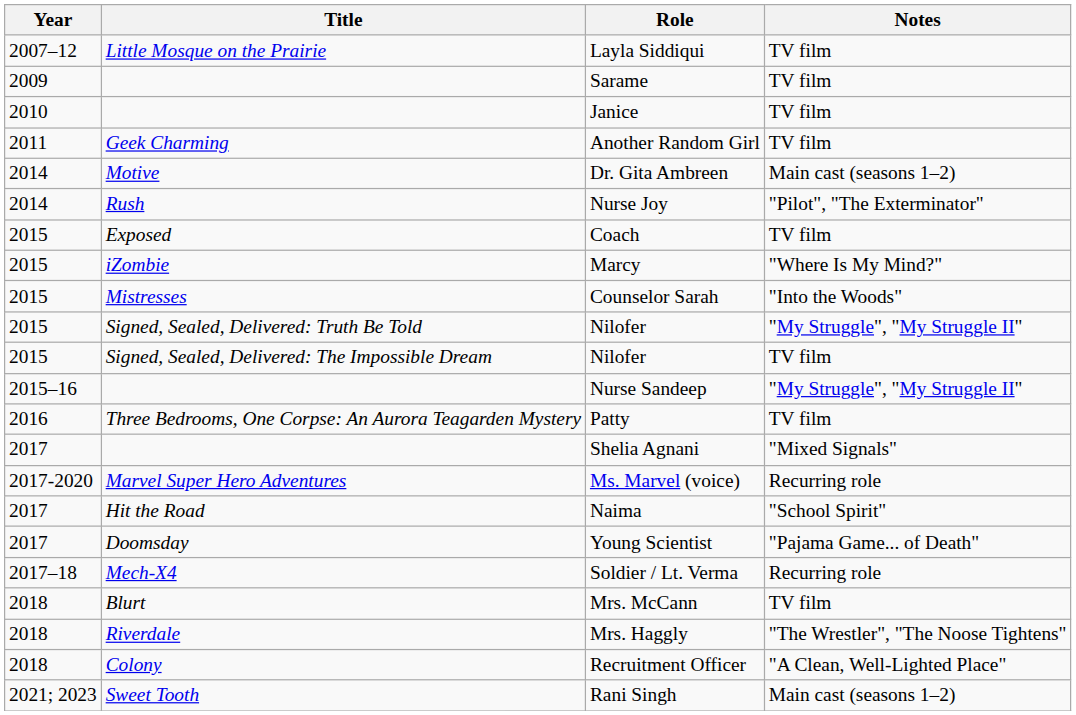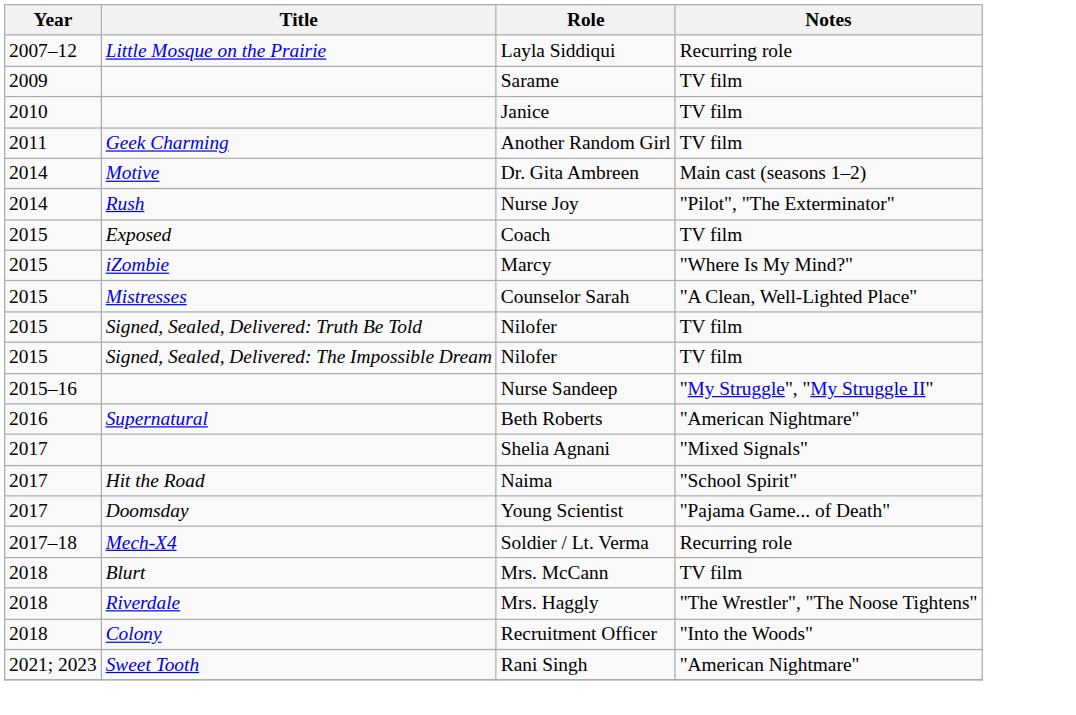 <table class="wikitable sortable">
 <tr>
 <th>Year</th>
 <th>Title</th>
 <th>Role</th>
 <th class="unsortable">Notes</th>
 </tr>
 <tr>
 <td>2007–12</td>
 <td><em><a href='#'>Little Mosque on the Prairie</a></em></td>
 <td>Layla Siddiqui</td>
-<td>TV film</td>
+<td>Recurring role</td>
 </tr>
 <tr>
 <td>2009</td>
 <td><em></em></td>
 <td>Sarame</td>
 <td>TV film</td>
 </tr>
 <tr>
 <td>2010</td>
 <td><em></em></td>
 <td>Janice</td>
 <td>TV film</td>
 </tr>
 <tr>
 <td>2011</td>
 <td><em><a href='#'>Geek Charming</a></em></td>
 <td>Another Random Girl</td>
 <td>TV film</td>
 </tr>
 <tr>
 <td>2014</td>
 <td><em><a href='#'>Motive</a></em></td>
 <td>Dr. Gita Ambreen</td>
 <td>Main cast (seasons 1–2)</td>
 </tr>
 <tr>
 <td>2014</td>
 <td><em><a href='#'>Rush</a></em></td>
 <td>Nurse Joy</td>
 <td>"Pilot", "The Exterminator"</td>
 </tr>
 <tr>
 <td>2015</td>
 <td><em>Exposed</em></td>
 <td>Coach</td>
 <td>TV film</td>
 </tr>
 <tr>
 <td>2015</td>
 <td><em><a href='#'>iZombie</a></em></td>
 <td>Marcy</td>
 <td>"Where Is My Mind?"</td>
 </tr>
 <tr>
 <td>2015</td>
 <td><em><a href='#'>Mistresses</a></em></td>
 <td>Counselor Sarah</td>
-<td>"Into the Woods"</td>
+<td>"A Clean, Well-Lighted Place"</td>
 </tr>
 <tr>
 <td>2015</td>
 <td><em>Signed, Sealed, Delivered: Truth Be Told</em></td>
 <td>Nilofer</td>
-<td>"<a href='#'>My Struggle</a>", "<a href='#'>My Struggle II</a>"</td>
+<td>TV film</td>
 </tr>
 <tr>
 <td>2015</td>
 <td><em>Signed, Sealed, Delivered: The Impossible Dream</em></td>
 <td>Nilofer</td>
 <td>TV film</td>
 </tr>
 <tr>
 <td>2015–16</td>
 <td><em></em></td>
 <td>Nurse Sandeep</td>
 <td>"<a href='#'>My Struggle</a>", "<a href='#'>My Struggle II</a>"</td>
 </tr>
 <tr>
 <td>2016</td>
-<td><em>Three Bedrooms, One Corpse: An Aurora Teagarden Mystery</em></td>
-<td>Patty</td>
-<td>TV film</td>
+<td><em><a href='#'>Supernatural</a></em></td>
+<td>Beth Roberts</td>
+<td>"American Nightmare"</td>
 </tr>
 <tr>
 <td>2017</td>
 <td><em></em></td>
 <td>Shelia Agnani</td>
 <td>"Mixed Signals"</td>
-</tr>
-<tr>
-<td>2017-2020</td>
-<td><em><a href='#'>Marvel Super Hero Adventures</a></em></td>
-<td><a href='#'>Ms. Marvel</a> (voice)</td>
-<td>Recurring role</td>
 </tr>
 <tr>
 <td>2017</td>
 <td><em>Hit the Road</em></td>
 <td>Naima</td>
 <td>"School Spirit"</td>
 </tr>
 <tr>
 <td>2017</td>
 <td><em>Doomsday</em></td>
 <td>Young Scientist</td>
 <td>"Pajama Game... of Death"</td>
 </tr>
 <tr>
 <td>2017–18</td>
 <td><em><a href='#'>Mech-X4</a></em></td>
 <td>Soldier / Lt. Verma</td>
 <td>Recurring role</td>
 </tr>
 <tr>
 <td>2018</td>
 <td><em>Blurt</em></td>
 <td>Mrs. McCann</td>
 <td>TV film</td>
 </tr>
 <tr>
 <td>2018</td>
 <td><em><a href='#'>Riverdale</a></em></td>
 <td>Mrs. Haggly</td>
 <td>"The Wrestler", "The Noose Tightens"</td>
 </tr>
 <tr>
 <td>2018</td>
 <td><em><a href='#'>Colony</a></em></td>
 <td>Recruitment Officer</td>
-<td>"A Clean, Well-Lighted Place"</td>
+<td>"Into the Woods"</td>
 </tr>
 <tr>
 <td>2021; 2023</td>
 <td><em><a href='#'>Sweet Tooth</a></em></td>
 <td>Rani Singh</td>
-<td>Main cast (seasons 1–2)</td>
+<td>"American Nightmare"</td>
 </tr>
 <tr>
 </tr>
 </table>
